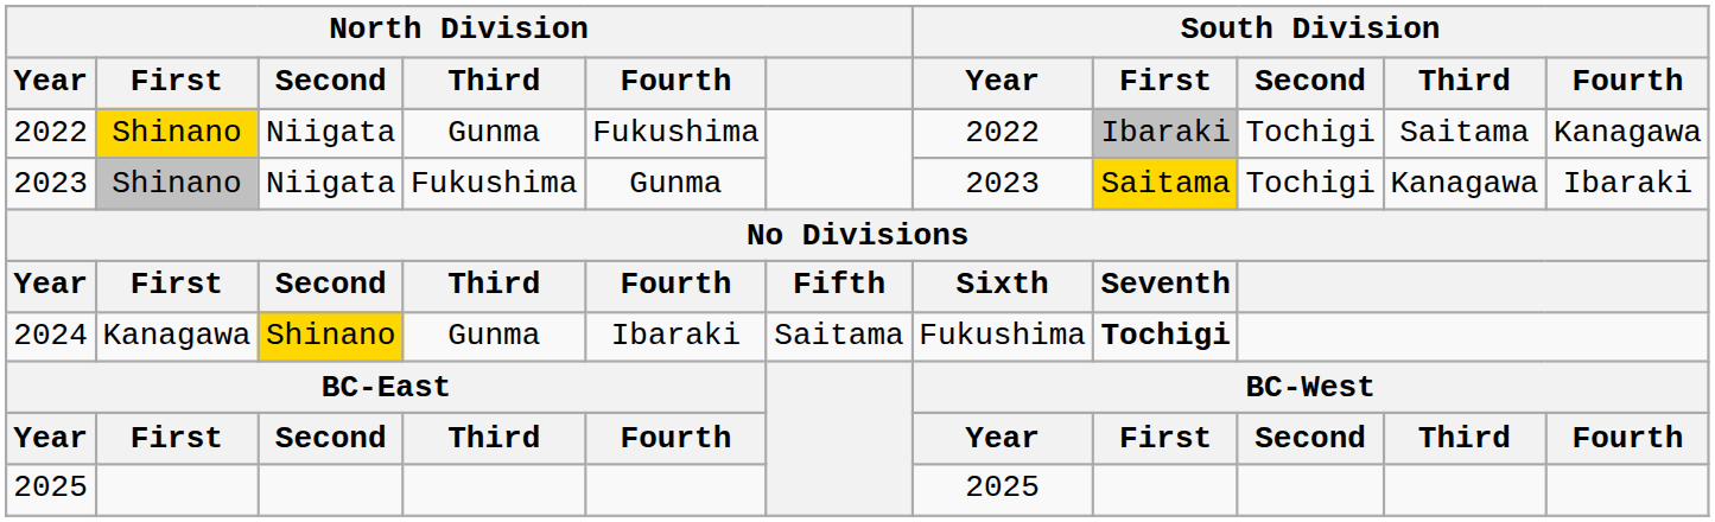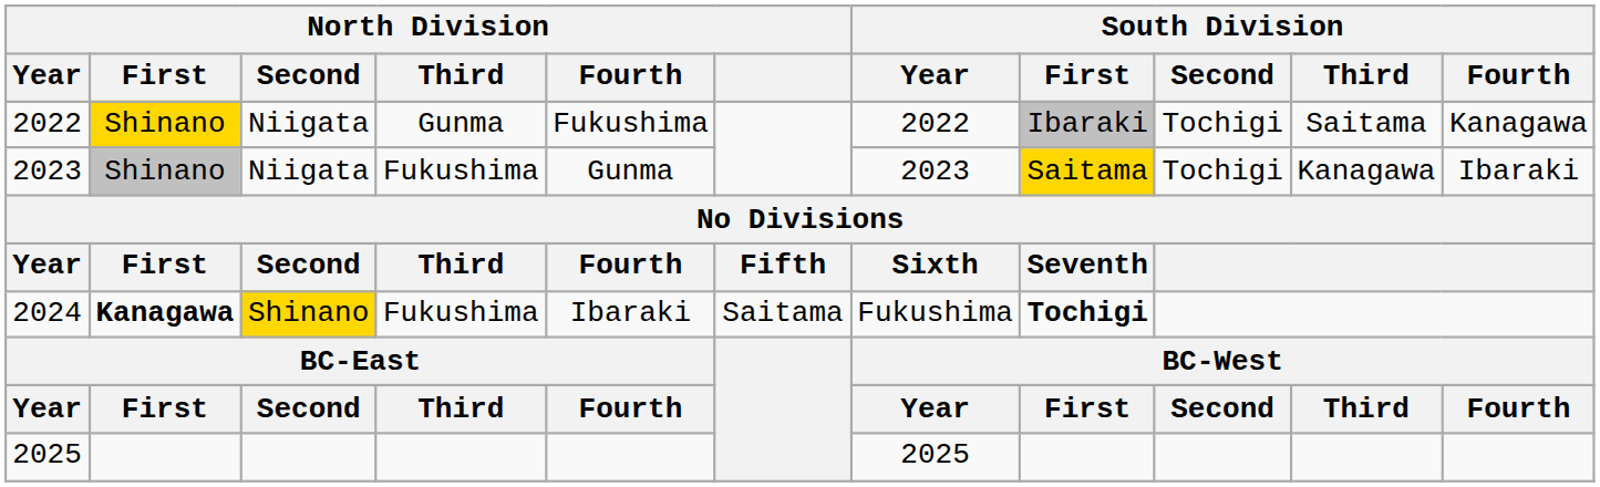 <table class="wikitable" style="text-align:center; font-size:small">
 <tr>
 <th colspan="6">North Division</th>
 <th colspan="6">South Division</th>
 </tr>
 <tr>
 <th>Year</th>
 <th>First</th>
 <th>Second</th>
 <th>Third</th>
 <th>Fourth</th>
 <th></th>
 <th>Year</th>
 <th>First</th>
 <th>Second</th>
 <th>Third</th>
 <th>Fourth</th>
 </tr>
 <tr>
 <td>2022</td>
 <td bgcolor="gold">Shinano</td>
 <td>Niigata</td>
 <td>Gunma</td>
 <td>Fukushima</td>
 <td rowspan="2"></td>
 <td>2022</td>
 <td bgcolor="silver">Ibaraki</td>
 <td>Tochigi</td>
 <td>Saitama</td>
 <td>Kanagawa</td>
 </tr>
 <tr>
 <td>2023</td>
 <td bgcolor="silver">Shinano</td>
 <td>Niigata</td>
 <td>Fukushima</td>
 <td>Gunma</td>
 <td>2023</td>
 <td bgcolor="gold">Saitama</td>
 <td>Tochigi</td>
 <td>Kanagawa</td>
 <td>Ibaraki</td>
 </tr>
 <tr>
 <th colspan="11">No Divisions</th>
 </tr>
 <tr>
 <th>Year</th>
 <th>First</th>
 <th>Second</th>
 <th>Third</th>
 <th>Fourth</th>
 <th>Fifth</th>
 <th>Sixth</th>
 <th>Seventh</th>
 <th colspan="3"></th>
 </tr>
 <tr>
 <td>2024</td>
-<td>Kanagawa</td>
+<td><strong>Kanagawa</strong></td>
 <td bgcolor="gold">Shinano</td>
-<td>Gunma</td>
+<td>Fukushima</td>
 <td>Ibaraki</td>
 <td>Saitama</td>
 <td>Fukushima</td>
 <td><strong>Tochigi</strong></td>
 </tr>
 <tr>
 <th colspan="5">BC-East</th>
 <th rowspan="3"></th>
 <th colspan="5">BC-West</th>
 </tr>
 <tr>
 <th>Year</th>
 <th>First</th>
 <th>Second</th>
 <th>Third</th>
 <th>Fourth</th>
 <th>Year</th>
 <th>First</th>
 <th>Second</th>
 <th>Third</th>
 <th>Fourth</th>
 </tr>
 <tr>
 <td>2025</td>
 <td></td>
 <td></td>
 <td></td>
 <td></td>
 <td>2025</td>
 <td></td>
 <td></td>
 <td></td>
 <td></td>
 </tr>
 </table>
